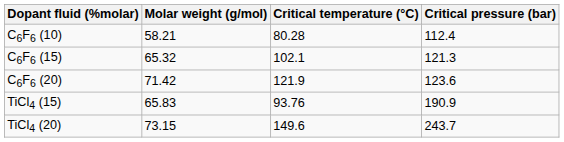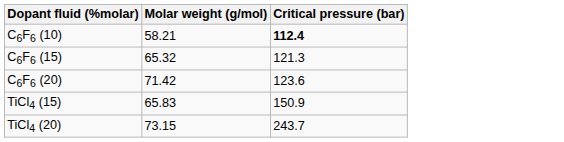 <table class="wikitable">
 <tr>
 <th>Dopant fluid (%molar)</th>
 <th>Molar weight (g/mol)</th>
-<th>Critical temperature (°C)</th>
 <th>Critical pressure (bar)</th>
 </tr>
 <tr>
 <td>C<sub>6</sub>F<sub>6</sub> (10)</td>
 <td>58.21</td>
-<td>80.28</td>
-<td>112.4</td>
+<td><strong>112.4</strong></td>
 </tr>
 <tr>
 <td>C<sub>6</sub>F<sub>6</sub> (15)</td>
 <td>65.32</td>
-<td>102.1</td>
 <td>121.3</td>
 </tr>
 <tr>
 <td>C<sub>6</sub>F<sub>6</sub> (20)</td>
 <td>71.42</td>
-<td>121.9</td>
 <td>123.6</td>
 </tr>
 <tr>
 <td>TiCl<sub>4</sub> (15)</td>
 <td>65.83</td>
-<td>93.76</td>
-<td>190.9</td>
+<td>150.9</td>
 </tr>
 <tr>
 <td>TiCl<sub>4</sub> (20)</td>
 <td>73.15</td>
-<td>149.6</td>
 <td>243.7</td>
 </tr>
 </table>
